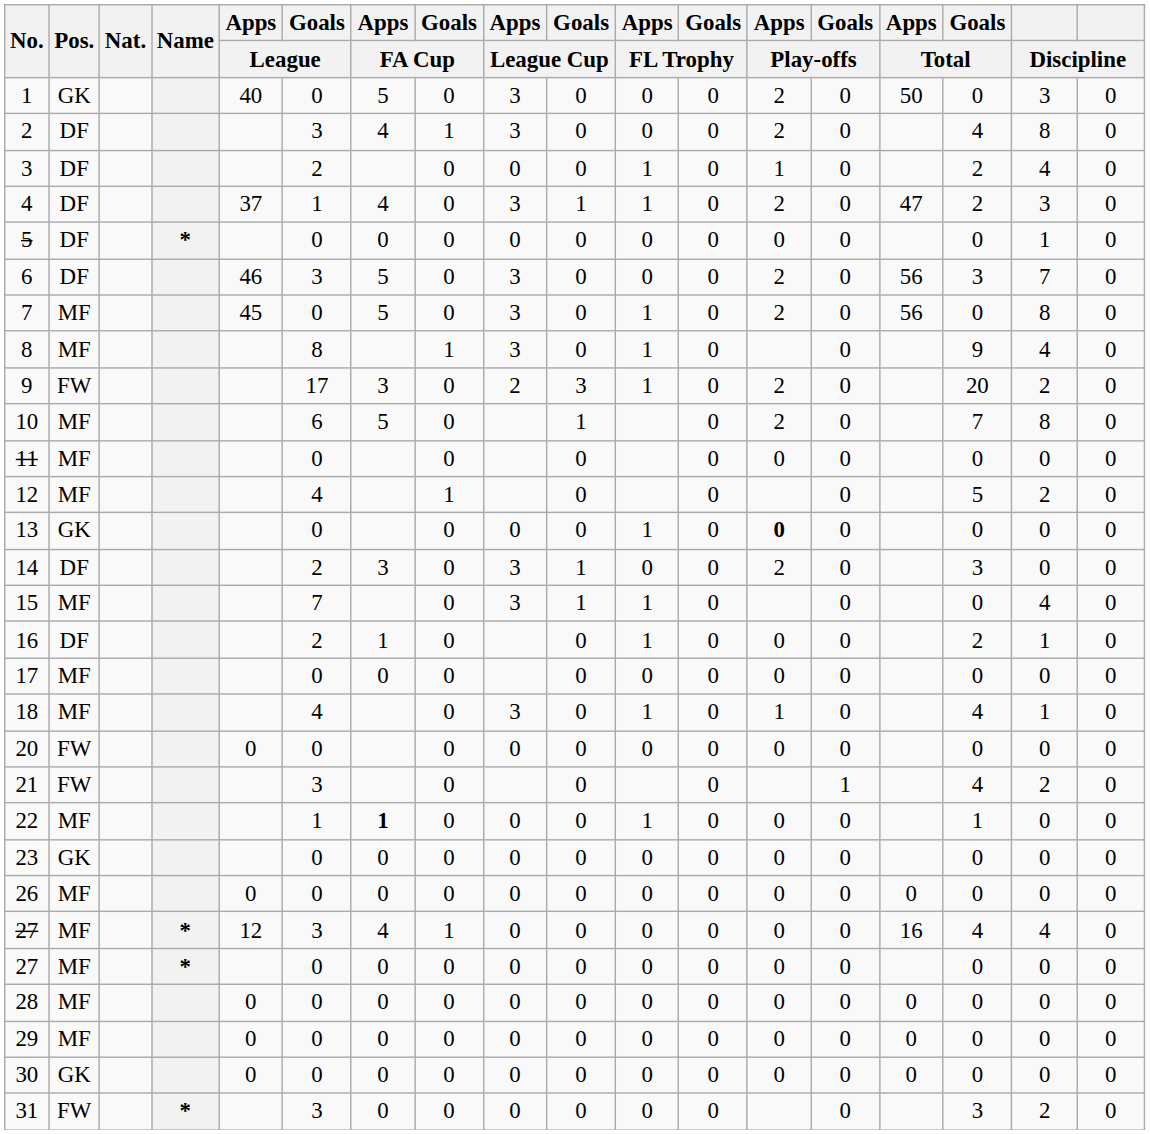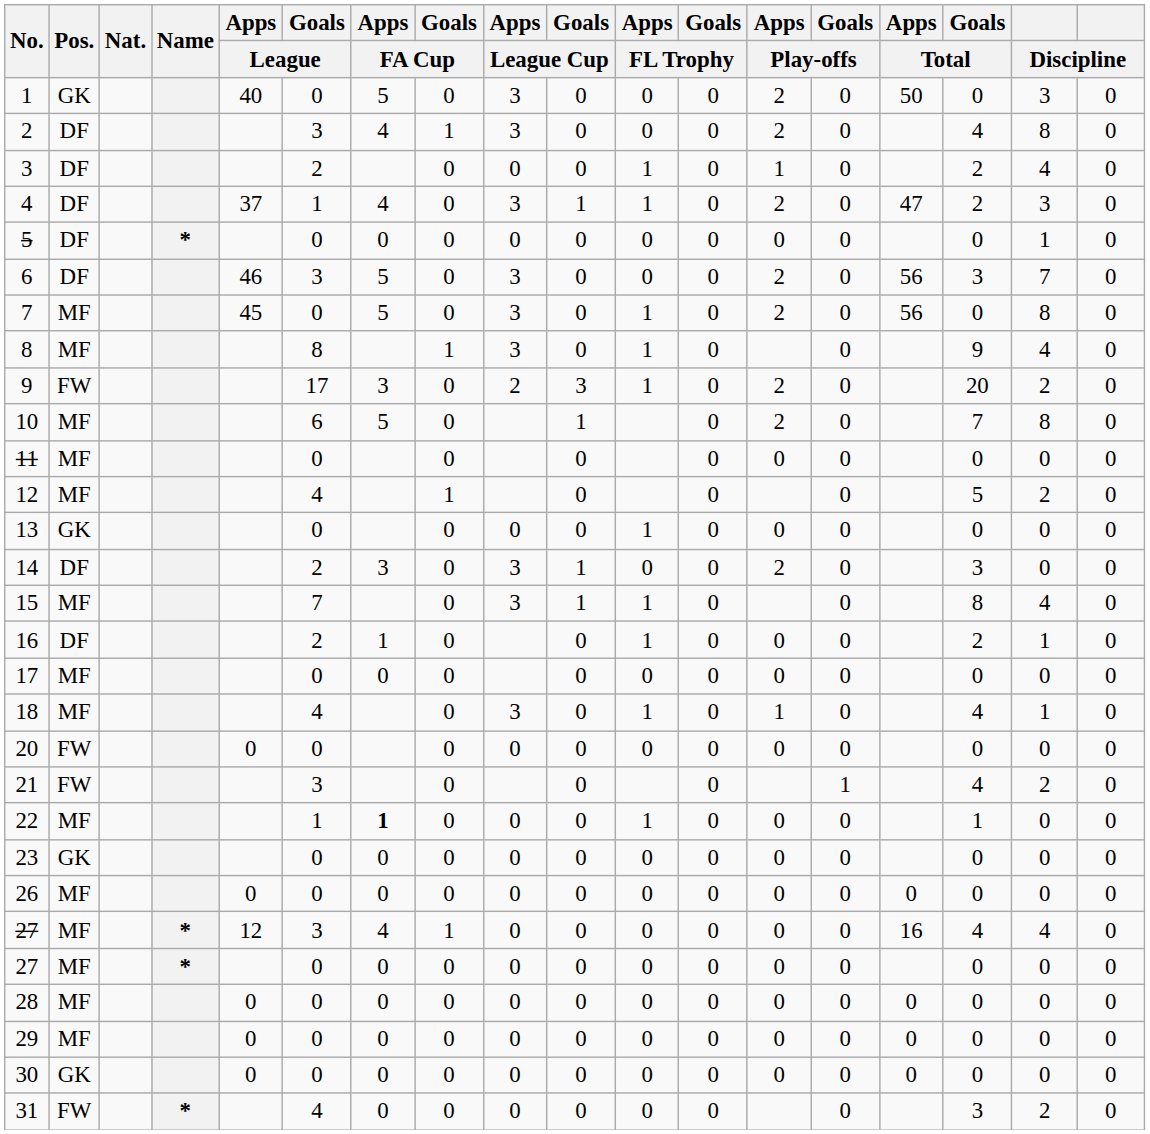 <table class="wikitable sortable plainrowheaders" style="text-align:center">
 <tr>
 <th scope="col" rowspan="2">No.</th>
 <th scope="col" rowspan="2">Pos.</th>
 <th scope="col" rowspan="2">Nat.</th>
 <th scope="col" rowspan="2">Name</th>
 <th scope="col">Apps</th>
 <th scope="col">Goals</th>
 <th scope="col">Apps</th>
 <th scope="col">Goals</th>
 <th scope="col">Apps</th>
 <th scope="col">Goals</th>
 <th scope="col">Apps</th>
 <th scope="col">Goals</th>
 <th scope="col">Apps</th>
 <th scope="col">Goals</th>
 <th scope="col">Apps</th>
 <th scope="col">Goals</th>
 <th scope="col"></th>
 <th scope="col"></th>
 </tr>
 <tr class="unsortable">
 <th colspan="2" width="85">League</th>
 <th colspan="2" width="85">FA Cup</th>
 <th colspan="2" width="85">League Cup</th>
 <th colspan="2" width="85">FL Trophy</th>
 <th colspan="2" width="85">Play-offs</th>
 <th colspan="2" width="85">Total</th>
 <th colspan="2" width="85">Discipline</th>
 </tr>
 <tr>
 <td>1</td>
 <td>GK</td>
 <td></td>
 <th scope="row"></th>
 <td>40</td>
 <td>0</td>
 <td>5</td>
 <td>0</td>
 <td>3</td>
 <td>0</td>
 <td>0</td>
 <td>0</td>
 <td>2</td>
 <td>0</td>
 <td>50</td>
 <td>0</td>
 <td>3</td>
 <td>0</td>
 </tr>
 <tr>
 <td>2</td>
 <td>DF</td>
 <td></td>
 <th scope="row"></th>
 <td></td>
 <td>3</td>
 <td>4</td>
 <td>1</td>
 <td>3</td>
 <td>0</td>
 <td>0</td>
 <td>0</td>
 <td>2</td>
 <td>0</td>
 <td></td>
 <td>4</td>
 <td>8</td>
 <td>0</td>
 </tr>
 <tr>
 <td>3</td>
 <td>DF</td>
 <td></td>
 <th scope="row"></th>
 <td></td>
 <td>2</td>
 <td></td>
 <td>0</td>
 <td>0</td>
 <td>0</td>
 <td>1</td>
 <td>0</td>
 <td>1</td>
 <td>0</td>
 <td></td>
 <td>2</td>
 <td>4</td>
 <td>0</td>
 </tr>
 <tr>
 <td>4</td>
 <td>DF</td>
 <td></td>
 <th scope="row"></th>
 <td>37</td>
 <td>1</td>
 <td>4</td>
 <td>0</td>
 <td>3</td>
 <td>1</td>
 <td>1</td>
 <td>0</td>
 <td>2</td>
 <td>0</td>
 <td>47</td>
 <td>2</td>
 <td>3</td>
 <td>0</td>
 </tr>
 <tr>
 <td><s>5</s> </td>
 <td>DF</td>
 <td></td>
 <th scope="row"><em></em> *</th>
 <td></td>
 <td>0</td>
 <td>0</td>
 <td>0</td>
 <td>0</td>
 <td>0</td>
 <td>0</td>
 <td>0</td>
 <td>0</td>
 <td>0</td>
 <td></td>
 <td>0</td>
 <td>1</td>
 <td>0</td>
 </tr>
 <tr>
 <td>6</td>
 <td>DF</td>
 <td></td>
 <th scope="row"></th>
 <td>46</td>
 <td>3</td>
 <td>5</td>
 <td>0</td>
 <td>3</td>
 <td>0</td>
 <td>0</td>
 <td>0</td>
 <td>2</td>
 <td>0</td>
 <td>56</td>
 <td>3</td>
 <td>7</td>
 <td>0</td>
 </tr>
 <tr>
 <td>7</td>
 <td>MF</td>
 <td></td>
 <th scope="row"></th>
 <td>45</td>
 <td>0</td>
 <td>5</td>
 <td>0</td>
 <td>3</td>
 <td>0</td>
 <td>1</td>
 <td>0</td>
 <td>2</td>
 <td>0</td>
 <td>56</td>
 <td>0</td>
 <td>8</td>
 <td>0</td>
 </tr>
 <tr>
 <td>8</td>
 <td>MF</td>
 <td></td>
 <th scope="row"></th>
 <td></td>
 <td>8</td>
 <td></td>
 <td>1</td>
 <td>3</td>
 <td>0</td>
 <td>1</td>
 <td>0</td>
 <td></td>
 <td>0</td>
 <td></td>
 <td>9</td>
 <td>4</td>
 <td>0</td>
 </tr>
 <tr>
 <td>9</td>
 <td>FW</td>
 <td></td>
 <th scope="row"></th>
 <td></td>
 <td>17</td>
 <td>3</td>
 <td>0</td>
 <td>2</td>
 <td>3</td>
 <td>1</td>
 <td>0</td>
 <td>2</td>
 <td>0</td>
 <td></td>
 <td>20</td>
 <td>2</td>
 <td>0</td>
 </tr>
 <tr>
 <td>10</td>
 <td>MF</td>
 <td></td>
 <th scope="row"></th>
 <td></td>
 <td>6</td>
 <td>5</td>
 <td>0</td>
 <td></td>
 <td>1</td>
 <td></td>
 <td>0</td>
 <td>2</td>
 <td>0</td>
 <td></td>
 <td>7</td>
 <td>8</td>
 <td>0</td>
 </tr>
 <tr>
 <td><s>11</s> </td>
 <td>MF</td>
 <td></td>
 <th scope="row"></th>
 <td></td>
 <td>0</td>
 <td></td>
 <td>0</td>
 <td></td>
 <td>0</td>
 <td></td>
 <td>0</td>
 <td>0</td>
 <td>0</td>
 <td></td>
 <td>0</td>
 <td>0</td>
 <td>0</td>
 </tr>
 <tr>
 <td>12</td>
 <td>MF</td>
 <td></td>
 <th scope="row"></th>
 <td></td>
 <td>4</td>
 <td></td>
 <td>1</td>
 <td></td>
 <td>0</td>
 <td></td>
 <td>0</td>
 <td></td>
 <td>0</td>
 <td></td>
 <td>5</td>
 <td>2</td>
 <td>0</td>
 </tr>
 <tr>
 <td>13</td>
 <td>GK</td>
 <td></td>
 <th scope="row"></th>
 <td></td>
 <td>0</td>
 <td></td>
 <td>0</td>
 <td>0</td>
 <td>0</td>
 <td>1</td>
 <td>0</td>
-<td><strong>0</strong></td>
+<td>0</td>
 <td>0</td>
 <td></td>
 <td>0</td>
 <td>0</td>
 <td>0</td>
 </tr>
 <tr>
 <td>14</td>
 <td>DF</td>
 <td></td>
 <th scope="row"></th>
 <td></td>
 <td>2</td>
 <td>3</td>
 <td>0</td>
 <td>3</td>
 <td>1</td>
 <td>0</td>
 <td>0</td>
 <td>2</td>
 <td>0</td>
 <td></td>
 <td>3</td>
 <td>0</td>
 <td>0</td>
 </tr>
 <tr>
 <td>15</td>
 <td>MF</td>
 <td></td>
 <th scope="row"></th>
 <td></td>
 <td>7</td>
 <td></td>
 <td>0</td>
 <td>3</td>
 <td>1</td>
 <td>1</td>
 <td>0</td>
 <td></td>
 <td>0</td>
 <td></td>
-<td>0</td>
+<td>8</td>
 <td>4</td>
 <td>0</td>
 </tr>
 <tr>
 <td>16</td>
 <td>DF</td>
 <td></td>
 <th scope="row"></th>
 <td></td>
 <td>2</td>
 <td>1</td>
 <td>0</td>
 <td></td>
 <td>0</td>
 <td>1</td>
 <td>0</td>
 <td>0</td>
 <td>0</td>
 <td></td>
 <td>2</td>
 <td>1</td>
 <td>0</td>
 </tr>
 <tr>
 <td>17</td>
 <td>MF</td>
 <td></td>
 <th scope="row"></th>
 <td></td>
 <td>0</td>
 <td>0</td>
 <td>0</td>
 <td></td>
 <td>0</td>
 <td>0</td>
 <td>0</td>
 <td>0</td>
 <td>0</td>
 <td></td>
 <td>0</td>
 <td>0</td>
 <td>0</td>
 </tr>
 <tr>
 <td>18</td>
 <td>MF</td>
 <td></td>
 <th scope="row"></th>
 <td></td>
 <td>4</td>
 <td></td>
 <td>0</td>
 <td>3</td>
 <td>0</td>
 <td>1</td>
 <td>0</td>
 <td>1</td>
 <td>0</td>
 <td></td>
 <td>4</td>
 <td>1</td>
 <td>0</td>
 </tr>
 <tr>
 <td>20</td>
 <td>FW</td>
 <td></td>
 <th scope="row"></th>
 <td>0</td>
 <td>0</td>
 <td></td>
 <td>0</td>
 <td>0</td>
 <td>0</td>
 <td>0</td>
 <td>0</td>
 <td>0</td>
 <td>0</td>
 <td></td>
 <td>0</td>
 <td>0</td>
 <td>0</td>
 </tr>
 <tr>
 <td>21</td>
 <td>FW</td>
 <td></td>
 <th scope="row"></th>
 <td></td>
 <td>3</td>
 <td></td>
 <td>0</td>
 <td></td>
 <td>0</td>
 <td></td>
 <td>0</td>
 <td></td>
 <td>1</td>
 <td></td>
 <td>4</td>
 <td>2</td>
 <td>0</td>
 </tr>
 <tr>
 <td>22</td>
 <td>MF</td>
 <td></td>
 <th scope="row"></th>
 <td></td>
 <td>1</td>
 <td><strong>1</strong></td>
 <td>0</td>
 <td>0</td>
 <td>0</td>
 <td>1</td>
 <td>0</td>
 <td>0</td>
 <td>0</td>
 <td></td>
 <td>1</td>
 <td>0</td>
 <td>0</td>
 </tr>
 <tr>
 <td>23</td>
 <td>GK</td>
 <td></td>
 <th scope="row"></th>
 <td></td>
 <td>0</td>
 <td>0</td>
 <td>0</td>
 <td>0</td>
 <td>0</td>
 <td>0</td>
 <td>0</td>
 <td>0</td>
 <td>0</td>
 <td></td>
 <td>0</td>
 <td>0</td>
 <td>0</td>
 </tr>
 <tr>
 <td>26</td>
 <td>MF</td>
 <td></td>
 <th scope="row"></th>
 <td>0</td>
 <td>0</td>
 <td>0</td>
 <td>0</td>
 <td>0</td>
 <td>0</td>
 <td>0</td>
 <td>0</td>
 <td>0</td>
 <td>0</td>
 <td>0</td>
 <td>0</td>
 <td>0</td>
 <td>0</td>
 </tr>
 <tr>
 <td><s>27</s> </td>
 <td>MF</td>
 <td></td>
 <th scope="row"><em></em> *</th>
 <td>12</td>
 <td>3</td>
 <td>4</td>
 <td>1</td>
 <td>0</td>
 <td>0</td>
 <td>0</td>
 <td>0</td>
 <td>0</td>
 <td>0</td>
 <td>16</td>
 <td>4</td>
 <td>4</td>
 <td>0</td>
 </tr>
 <tr>
 <td>27</td>
 <td>MF</td>
 <td></td>
 <th scope="row"><em></em> *</th>
 <td></td>
 <td>0</td>
 <td>0</td>
 <td>0</td>
 <td>0</td>
 <td>0</td>
 <td>0</td>
 <td>0</td>
 <td>0</td>
 <td>0</td>
 <td></td>
 <td>0</td>
 <td>0</td>
 <td>0</td>
 </tr>
 <tr>
 <td>28</td>
 <td>MF</td>
 <td></td>
 <th scope="row"></th>
 <td>0</td>
 <td>0</td>
 <td>0</td>
 <td>0</td>
 <td>0</td>
 <td>0</td>
 <td>0</td>
 <td>0</td>
 <td>0</td>
 <td>0</td>
 <td>0</td>
 <td>0</td>
 <td>0</td>
 <td>0</td>
 </tr>
 <tr>
 <td>29</td>
 <td>MF</td>
 <td></td>
 <th scope="row"></th>
 <td>0</td>
 <td>0</td>
 <td>0</td>
 <td>0</td>
 <td>0</td>
 <td>0</td>
 <td>0</td>
 <td>0</td>
 <td>0</td>
 <td>0</td>
 <td>0</td>
 <td>0</td>
 <td>0</td>
 <td>0</td>
 </tr>
 <tr>
 <td>30</td>
 <td>GK</td>
 <td></td>
 <th scope="row"></th>
 <td>0</td>
 <td>0</td>
 <td>0</td>
 <td>0</td>
 <td>0</td>
 <td>0</td>
 <td>0</td>
 <td>0</td>
 <td>0</td>
 <td>0</td>
 <td>0</td>
 <td>0</td>
 <td>0</td>
 <td>0</td>
 </tr>
 <tr>
 <td>31</td>
 <td>FW</td>
 <td></td>
 <th scope="row"><em></em> *</th>
 <td></td>
-<td>3</td>
+<td>4</td>
 <td>0</td>
 <td>0</td>
 <td>0</td>
 <td>0</td>
 <td>0</td>
 <td>0</td>
 <td></td>
 <td>0</td>
 <td></td>
 <td>3</td>
 <td>2</td>
 <td>0</td>
 </tr>
 </table>
